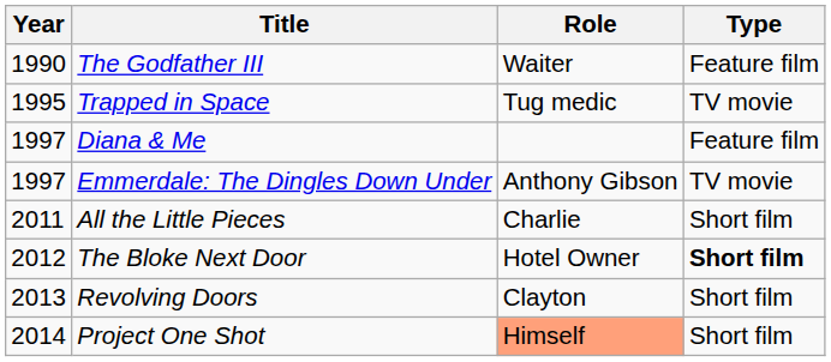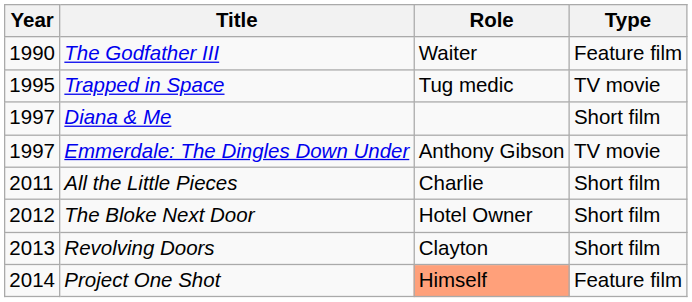 <table class="wikitable">
 <tr>
 <th>Year</th>
 <th>Title</th>
 <th>Role</th>
 <th>Type</th>
 </tr>
 <tr>
 <td>1990</td>
 <td><em><a href='#'>The Godfather III</a></em></td>
 <td>Waiter</td>
 <td>Feature film</td>
 </tr>
 <tr>
 <td>1995</td>
 <td><em><a href='#'>Trapped in Space</a></em></td>
 <td>Tug medic</td>
 <td>TV movie</td>
 </tr>
 <tr>
 <td>1997</td>
 <td><em><a href='#'>Diana & Me</a></em></td>
 <td></td>
-<td>Feature film</td>
+<td>Short film</td>
 </tr>
 <tr>
 <td>1997</td>
 <td><em><a href='#'>Emmerdale: The Dingles Down Under</a></em></td>
 <td>Anthony Gibson</td>
 <td>TV movie</td>
 </tr>
 <tr>
 <td>2011</td>
 <td><em>All the Little Pieces</em></td>
 <td>Charlie</td>
 <td>Short film</td>
 </tr>
 <tr>
 <td>2012</td>
 <td><em>The Bloke Next Door</em></td>
 <td>Hotel Owner</td>
-<td><strong>Short film</strong></td>
+<td>Short film</td>
 </tr>
 <tr>
 <td>2013</td>
 <td><em>Revolving Doors</em></td>
 <td>Clayton</td>
 <td>Short film</td>
 </tr>
 <tr>
 <td>2014</td>
 <td><em>Project One Shot</em></td>
 <td style="background: lightsalmon;">Himself</td>
-<td>Short film</td>
+<td>Feature film</td>
 </tr>
 </table>
